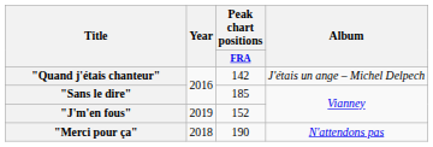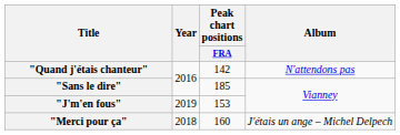 <table class="wikitable plainrowheaders" style="text-align:center;">
 <tr>
 <th scope="col" rowspan="2" style="width:15em;">Title</th>
 <th scope="col" rowspan="2" style="width:1em;">Year</th>
 <th scope="col" colspan="1">Peak chart positions</th>
 <th scope="col" rowspan="2">Album</th>
 </tr>
 <tr>
 <th scope="col" style="width:3em;font-size:85%;"><a href='#'>FRA</a><br></th>
 </tr>
 <tr>
 <th scope="row">"Quand j'étais chanteur"</th>
 <td rowspan="2">2016</td>
 <td>142</td>
-<td><em>J'étais un ange – Michel Delpech</em></td>
+<td><em><a href='#'>N'attendons pas</a></em></td>
 </tr>
 <tr>
 <th scope="row">"Sans le dire"</th>
 <td>185</td>
 <td rowspan="2"><em><a href='#'>Vianney</a></em></td>
 </tr>
 <tr>
 <th scope="row">"J'm'en fous"</th>
 <td>2019</td>
-<td>152</td>
+<td>153</td>
 </tr>
 <tr>
 <th scope="row">"Merci pour ça"</th>
 <td>2018</td>
-<td>190</td>
-<td><em><a href='#'>N'attendons pas</a></em></td>
+<td>160</td>
+<td><em>J'étais un ange – Michel Delpech</em></td>
 </tr>
 </table>
